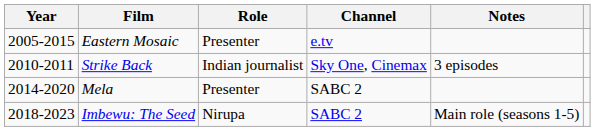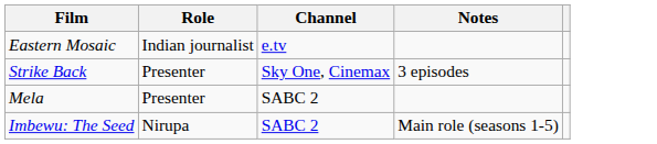 <table class="wikitable sortable">
 <tr>
-<th>Year</th>
 <th>Film</th>
 <th>Role</th>
 <th>Channel</th>
 <th>Notes</th>
 <th scope="col" class="unsortable"></th>
 </tr>
 <tr>
-<td>2005-2015</td>
 <td><em>Eastern Mosaic</em></td>
-<td>Presenter</td>
+<td>Indian journalist</td>
 <td><a href='#'>e.tv</a></td>
 <td></td>
 <td style="text-align: center;"></td>
 </tr>
 <tr>
-<td>2010-2011</td>
 <td><em><a href='#'>Strike Back</a></em></td>
-<td>Indian journalist</td>
+<td>Presenter</td>
 <td><a href='#'>Sky One</a>, <a href='#'>Cinemax</a></td>
 <td>3 episodes</td>
 <td style="text-align: center;"></td>
 </tr>
 <tr>
-<td>2014-2020</td>
 <td><em>Mela</em></td>
 <td>Presenter</td>
 <td>SABC 2</td>
 <td></td>
 <td style="text-align: center;"></td>
 </tr>
 <tr>
-<td>2018-2023</td>
 <td><em><a href='#'>Imbewu: The Seed</a></em></td>
 <td>Nirupa</td>
 <td><a href='#'>SABC 2</a></td>
 <td>Main role (seasons 1-5)</td>
 <td style="text-align: center;"></td>
 </tr>
 </table>
